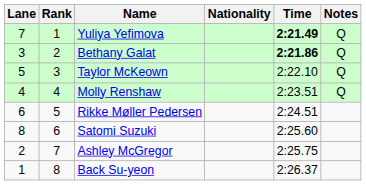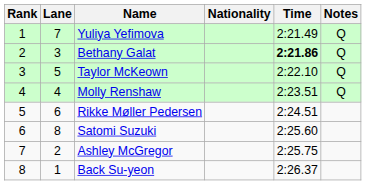 <table class="wikitable sortable" style="text-align:center">
 <tr>
+<th>Rank</th>
 <th>Lane</th>
-<th>Rank</th>
 <th>Name</th>
 <th>Nationality</th>
 <th>Time</th>
 <th>Notes</th>
 </tr>
 <tr bgcolor=ccffcc>
+<td>1</td>
 <td>7</td>
-<td>1</td>
 <td align=left><a href='#'>Yuliya Yefimova</a></td>
 <td align=left></td>
-<td><strong>2:21.49</strong></td>
+<td>2:21.49</td>
 <td>Q</td>
 </tr>
 <tr bgcolor=ccffcc>
+<td>2</td>
 <td>3</td>
-<td>2</td>
 <td align=left><a href='#'>Bethany Galat</a></td>
 <td align=left></td>
 <td><strong>2:21.86</strong></td>
 <td>Q</td>
 </tr>
 <tr bgcolor=ccffcc>
+<td>3</td>
 <td>5</td>
-<td>3</td>
 <td align=left><a href='#'>Taylor McKeown</a></td>
 <td align=left></td>
 <td>2:22.10</td>
 <td>Q</td>
 </tr>
 <tr bgcolor=ccffcc>
 <td>4</td>
 <td>4</td>
 <td align=left><a href='#'>Molly Renshaw</a></td>
 <td align=left></td>
 <td>2:23.51</td>
 <td>Q</td>
 </tr>
 <tr>
+<td>5</td>
 <td>6</td>
-<td>5</td>
 <td align=left><a href='#'>Rikke Møller Pedersen</a></td>
 <td align=left></td>
 <td>2:24.51</td>
 <td></td>
 </tr>
 <tr>
+<td>6</td>
 <td>8</td>
-<td>6</td>
 <td align=left><a href='#'>Satomi Suzuki</a></td>
 <td align=left></td>
 <td>2:25.60</td>
 <td></td>
 </tr>
 <tr>
+<td>7</td>
 <td>2</td>
-<td>7</td>
 <td align=left><a href='#'>Ashley McGregor</a></td>
 <td align=left></td>
 <td>2:25.75</td>
 <td></td>
 </tr>
 <tr>
+<td>8</td>
 <td>1</td>
-<td>8</td>
 <td align=left><a href='#'>Back Su-yeon</a></td>
 <td align=left></td>
 <td>2:26.37</td>
 <td></td>
 </tr>
 </table>
